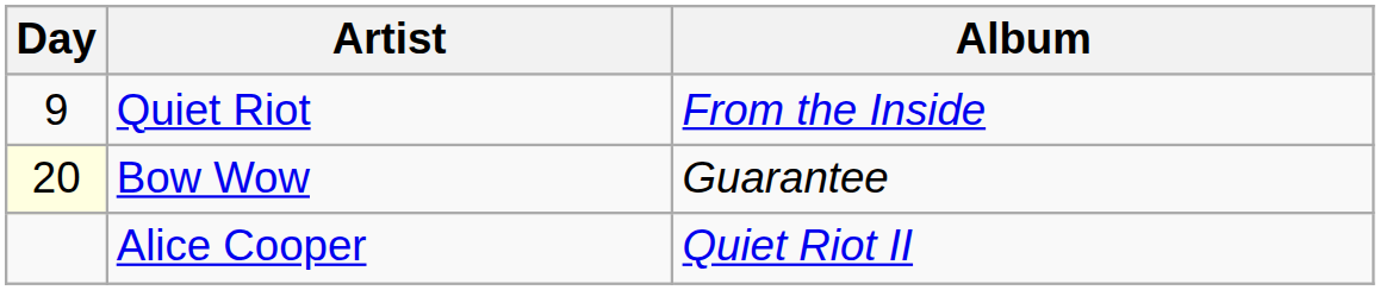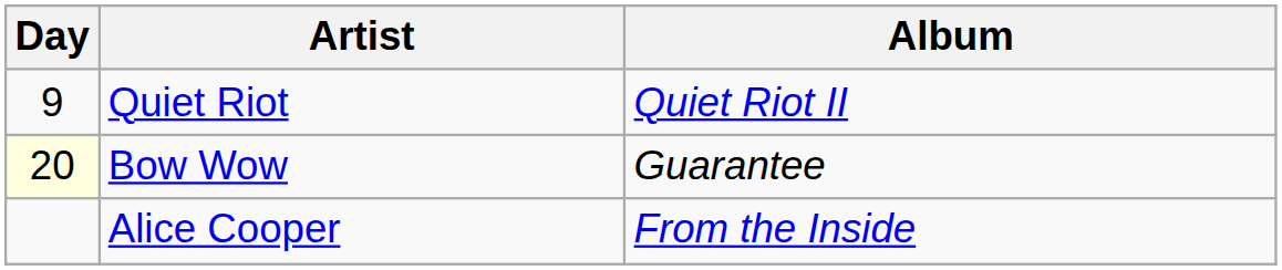 <table class="wikitable" border="1">
 <tr>
 <th>Day</th>
 <th width="200">Artist</th>
 <th width="250">Album</th>
 </tr>
 <tr>
 <td style="text-align:center;" rowspan="1">9</td>
 <td><a href='#'>Quiet Riot</a></td>
-<td><em><a href='#'>From the Inside</a></em></td>
+<td><em><a href='#'>Quiet Riot II</a></em></td>
 </tr>
 <tr>
 <td style="background: lightyellow; text-align:center;" rowspan="1">20</td>
 <td><a href='#'>Bow Wow</a></td>
 <td><em>Guarantee</em></td>
 </tr>
 <tr>
 <td style="text-align:center;" rowspan="1"></td>
 <td><a href='#'>Alice Cooper</a></td>
-<td><em><a href='#'>Quiet Riot II</a></em></td>
+<td><em><a href='#'>From the Inside</a></em></td>
 </tr>
 </table>
